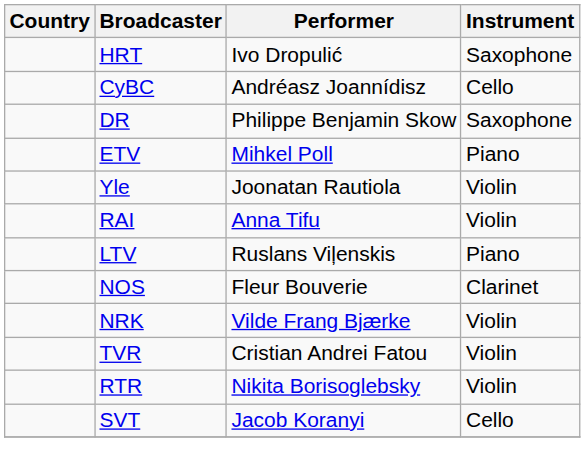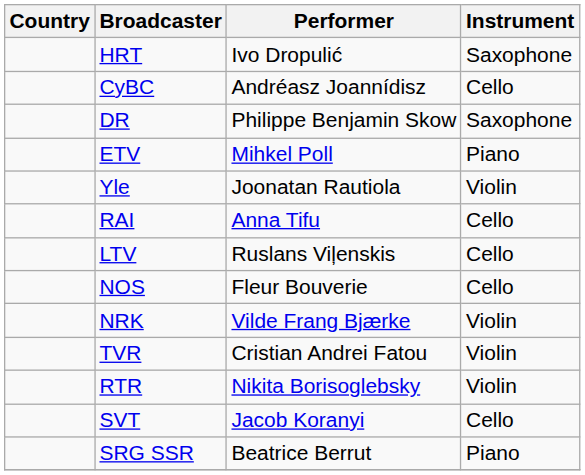 <table class="wikitable" style="text-align: left;">
 <tr>
 <th>Country</th>
 <th>Broadcaster</th>
 <th>Performer</th>
 <th>Instrument</th>
 </tr>
 <tr>
 <td></td>
 <td><a href='#'>HRT</a></td>
 <td>Ivo Dropulić</td>
 <td>Saxophone</td>
 </tr>
 <tr>
 <td></td>
 <td><a href='#'>CyBC</a></td>
 <td>Andréasz Joannídisz</td>
 <td>Cello</td>
 </tr>
 <tr>
 <td></td>
 <td><a href='#'>DR</a></td>
 <td>Philippe Benjamin Skow</td>
 <td>Saxophone</td>
 </tr>
 <tr>
 <td></td>
 <td><a href='#'>ETV</a></td>
 <td><a href='#'>Mihkel Poll</a></td>
 <td>Piano</td>
 </tr>
 <tr>
 <td></td>
 <td><a href='#'>Yle</a></td>
 <td>Joonatan Rautiola</td>
 <td>Violin</td>
 </tr>
 <tr>
 <td></td>
 <td><a href='#'>RAI</a></td>
 <td><a href='#'>Anna Tifu</a></td>
-<td>Violin</td>
+<td>Cello</td>
 </tr>
 <tr>
 <td></td>
 <td><a href='#'>LTV</a></td>
 <td>Ruslans Viļenskis</td>
-<td>Piano</td>
+<td>Cello</td>
 </tr>
 <tr>
 <td></td>
 <td><a href='#'>NOS</a></td>
 <td>Fleur Bouverie</td>
-<td>Clarinet</td>
+<td>Cello</td>
 </tr>
 <tr>
 <td></td>
 <td><a href='#'>NRK</a></td>
 <td><a href='#'>Vilde Frang Bjærke</a></td>
 <td>Violin</td>
 </tr>
 <tr>
 <td></td>
 <td><a href='#'>TVR</a></td>
 <td>Cristian Andrei Fatou</td>
 <td>Violin</td>
 </tr>
 <tr>
 <td></td>
 <td><a href='#'>RTR</a></td>
 <td><a href='#'>Nikita Borisoglebsky</a></td>
 <td>Violin</td>
 </tr>
 <tr>
 <td></td>
 <td><a href='#'>SVT</a></td>
 <td><a href='#'>Jacob Koranyi</a></td>
 <td>Cello</td>
 </tr>
 <tr>
+<td></td>
+<td><a href='#'>SRG SSR</a></td>
+<td>Beatrice Berrut</td>
+<td>Piano</td>
+</tr>
+<tr>
 </tr>
 </table>
